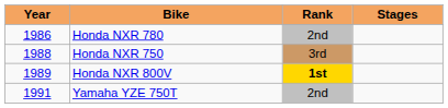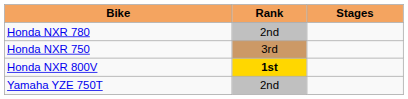 <table class="wikitable" width=40% style="font-size:90%; text-align:center;">
 <tr>
-<th style="background:sandybrown">Year</th>
 <th style="background:sandybrown">Bike</th>
 <th style="background:sandybrown">Rank</th>
 <th style="background:sandybrown">Stages</th>
 </tr>
 <tr>
-<td><a href='#'>1986</a></td>
 <td align=left><a href='#'>Honda NXR 780</a></td>
 <td bgcolor=silver>2nd</td>
 <td></td>
 </tr>
 <tr>
-<td><a href='#'>1988</a></td>
 <td align=left><a href='#'>Honda NXR 750</a></td>
 <td bgcolor=cc9966>3rd</td>
 <td></td>
 </tr>
 <tr>
-<td><a href='#'>1989</a></td>
 <td align=left><a href='#'>Honda NXR 800V</a></td>
 <td bgcolor=gold><strong>1st</strong></td>
 <td></td>
 </tr>
 <tr>
-<td><a href='#'>1991</a></td>
 <td align=left><a href='#'>Yamaha YZE 750T</a></td>
 <td bgcolor=silver>2nd</td>
 <td></td>
 </tr>
 </table>
